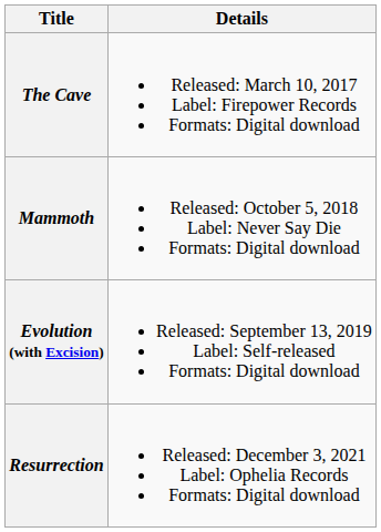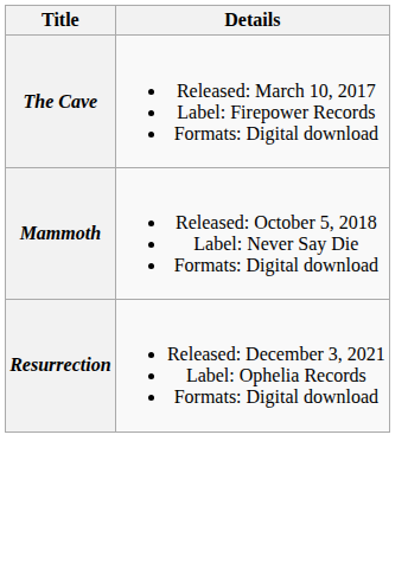 <table class="wikitable plainrowheaders" style="text-align:center;">
 <tr>
 <th scope="col">Title</th>
 <th scope="col">Details</th>
 </tr>
 <tr>
 <th scope="row"><em>The Cave</em></th>
 <td><br><ul><li>Released: March 10, 2017</li><li>Label: Firepower Records</li><li>Formats: Digital download</li></ul></td>
 </tr>
 <tr>
 <th scope="row"><em>Mammoth</em></th>
 <td><br><ul><li>Released: October 5, 2018</li><li>Label: Never Say Die</li><li>Formats: Digital download</li></ul></td>
 </tr>
 <tr>
-<th scope="row"><em>Evolution</em> <br><small>(with <a href='#'>Excision</a>)</small></th>
-<td><br><ul><li>Released: September 13, 2019</li><li>Label: Self-released</li><li>Formats: Digital download</li></ul></td>
-</tr>
-<tr>
 <th scope="row"><em>Resurrection</em></th>
 <td><br><ul><li>Released: December 3, 2021</li><li>Label: Ophelia Records</li><li>Formats: Digital download</li></ul></td>
 </tr>
 </table>
